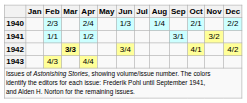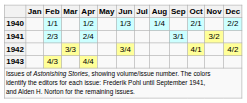 <table class="wikitable" style="font-size: 10pt; line-height: 11pt; margin-right: 2em; text-align: center; float: left">
 <tr>
 <th></th>
 <th>Jan</th>
 <th>Feb</th>
 <th>Mar</th>
 <th>Apr</th>
 <th>May</th>
 <th>Jun</th>
 <th>Jul</th>
 <th>Aug</th>
 <th>Sep</th>
 <th>Oct</th>
 <th>Nov</th>
 <th>Dec</th>
 </tr>
 <tr>
 <th>1940</th>
 <td></td>
-<td bgcolor=#ccffff>2/3</td>
+<td bgcolor=#ccffff>1/1</td>
 <td></td>
-<td bgcolor=#ccffff>2/4</td>
+<td bgcolor=#ccffff>1/2</td>
 <td></td>
 <td bgcolor=#ccffff>1/3</td>
 <td></td>
 <td bgcolor=#ccffff>1/4</td>
 <td></td>
 <td bgcolor=#ccffff>2/1</td>
 <td></td>
 <td bgcolor=#ccffff>2/2</td>
 </tr>
 <tr>
 <th>1941</th>
 <td></td>
-<td bgcolor=#ccffff>1/1</td>
+<td bgcolor=#ccffff>2/3</td>
 <td></td>
-<td bgcolor=#ccffff>1/2</td>
+<td bgcolor=#ccffff>2/4</td>
 <td></td>
 <td></td>
 <td></td>
 <td></td>
 <td bgcolor=#ccffff>3/1</td>
 <td></td>
 <td bgcolor=#ffff99>3/2</td>
 <td></td>
 </tr>
 <tr>
 <th>1942</th>
 <td></td>
 <td></td>
-<td bgcolor=#ffff99><strong>3/3</strong></td>
+<td bgcolor=#ffff99>3/3</td>
 <td></td>
 <td></td>
 <td bgcolor=#ffff99>3/4</td>
 <td></td>
 <td></td>
 <td></td>
 <td bgcolor=#ffff99>4/1</td>
 <td></td>
 <td bgcolor=#ffff99>4/2</td>
 </tr>
 <tr>
 <th>1943</th>
 <td></td>
 <td bgcolor=#ffff99>4/3</td>
 <td></td>
 <td bgcolor=#ffff99>4/4</td>
 <td></td>
 <td></td>
 <td></td>
 <td></td>
 <td></td>
 <td></td>
 <td></td>
 <td></td>
 </tr>
 <tr>
 <td colspan="13" style="font-size: 8pt; text-align:left">Issues of <em>Astonishing Stories</em>, showing volume/issue number. The colors<br>identify the editors for each issue: Frederik Pohl until September 1941,<br>and Alden H. Norton for the remaining issues.</td>
 </tr>
 </table>
